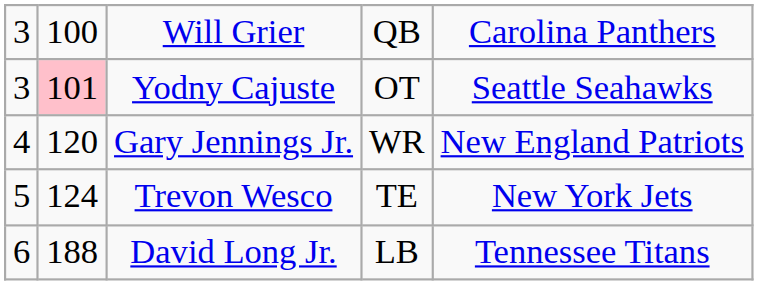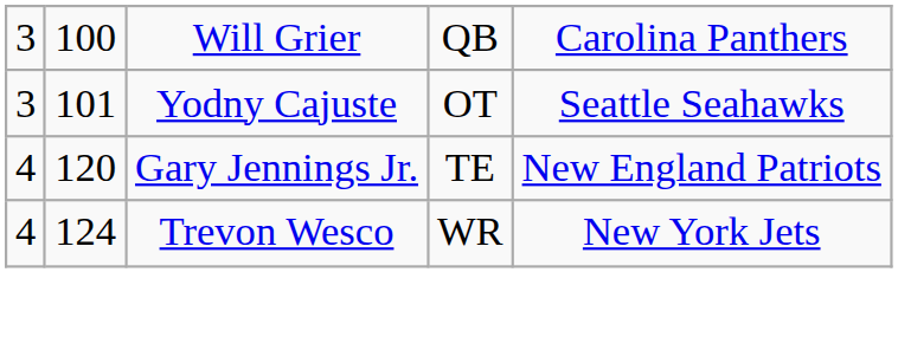 <table class="wikitable" style="text-align:center">
 <tr>
 <td>3</td>
 <td>100</td>
 <td><a href='#'>Will Grier</a></td>
 <td>QB</td>
 <td><a href='#'>Carolina Panthers</a></td>
 </tr>
 <tr>
 <td>3</td>
-<td style="background: pink;">101</td>
+<td>101</td>
 <td><a href='#'>Yodny Cajuste</a></td>
 <td>OT</td>
 <td><a href='#'>Seattle Seahawks</a></td>
 </tr>
 <tr>
 <td>4</td>
 <td>120</td>
 <td><a href='#'>Gary Jennings Jr.</a></td>
-<td>WR</td>
+<td>TE</td>
 <td><a href='#'>New England Patriots</a></td>
 </tr>
 <tr>
-<td>5</td>
+<td>4</td>
 <td>124</td>
 <td><a href='#'>Trevon Wesco</a></td>
-<td>TE</td>
+<td>WR</td>
 <td><a href='#'>New York Jets</a></td>
 </tr>
-<tr>
-<td>6</td>
-<td>188</td>
-<td><a href='#'>David Long Jr.</a></td>
-<td>LB</td>
-<td><a href='#'>Tennessee Titans</a></td>
-</tr>
 </table>
